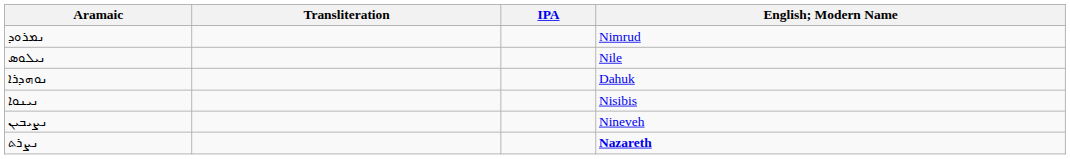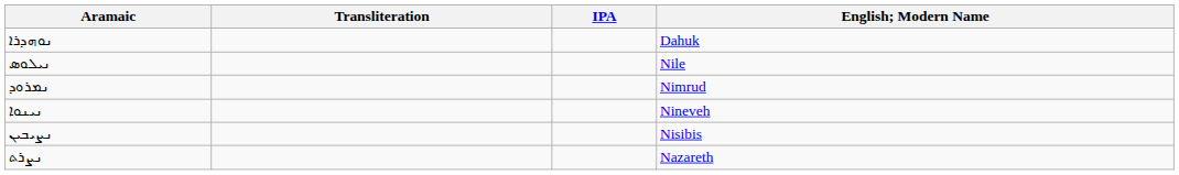 <table class="wikitable" width="100%">
 <tr>
 <th>Aramaic</th>
 <th>Transliteration</th>
 <th><a href='#'>IPA</a></th>
 <th>English; Modern Name</th>
 </tr>
 <tr>
-<td>ܢܡܪܘܕ</td>
+<td>ܢܘܗܕܪܐ</td>
 <td><em></em></td>
 <td></td>
-<td><a href='#'>Nimrud</a></td>
+<td><a href='#'>Dahuk</a></td>
 </tr>
 <tr>
 <td>ܢܝܠܘܣ</td>
 <td><em></em></td>
 <td></td>
 <td><a href='#'>Nile</a></td>
 </tr>
 <tr>
-<td>ܢܘܗܕܪܐ</td>
+<td>ܢܡܪܘܕ</td>
 <td><em></em></td>
 <td></td>
-<td><a href='#'>Dahuk</a></td>
+<td><a href='#'>Nimrud</a></td>
 </tr>
 <tr>
 <td>ܢܝܢܘܐ</td>
 <td><em></em></td>
 <td></td>
-<td><a href='#'>Nisibis</a></td>
+<td><a href='#'>Nineveh</a></td>
 </tr>
 <tr>
 <td>ܢܨܝܒܝܢ</td>
 <td><em></em></td>
 <td></td>
-<td><a href='#'>Nineveh</a></td>
+<td><a href='#'>Nisibis</a></td>
 </tr>
 <tr>
 <td>ܢܨܪܬ</td>
 <td><em></em></td>
 <td></td>
-<td><strong><a href='#'>Nazareth</a></strong></td>
+<td><a href='#'>Nazareth</a></td>
 </tr>
 </table>
